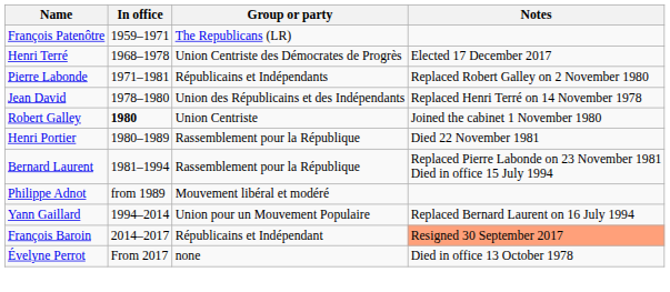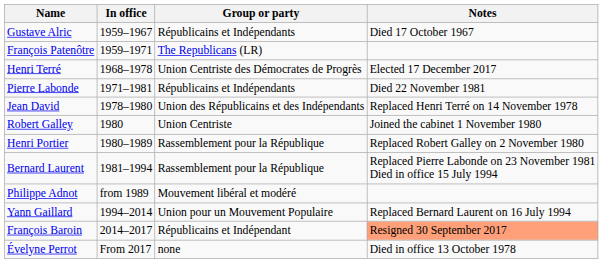 <table class="wikitable sortable">
 <tr>
 <th>Name</th>
 <th>In office</th>
 <th>Group or party</th>
 <th>Notes</th>
+</tr>
+<tr>
+<td><a href='#'>Gustave Alric</a></td>
+<td>1959–1967</td>
+<td>Républicains et Indépendants</td>
+<td>Died 17 October 1967</td>
 </tr>
 <tr>
 <td><a href='#'>François Patenôtre</a></td>
 <td>1959–1971</td>
 <td><a href='#'>The Republicans</a> (LR)</td>
 <td></td>
 </tr>
 <tr>
 <td><a href='#'>Henri Terré</a></td>
 <td>1968–1978</td>
 <td>Union Centriste des Démocrates de Progrès</td>
 <td>Elected 17 December 2017</td>
 </tr>
 <tr>
 <td><a href='#'>Pierre Labonde</a></td>
 <td>1971–1981</td>
 <td>Républicains et Indépendants</td>
-<td>Replaced Robert Galley on 2 November 1980</td>
+<td>Died 22 November 1981</td>
 </tr>
 <tr>
 <td><a href='#'>Jean David</a></td>
 <td>1978–1980</td>
 <td>Union des Républicains et des Indépendants</td>
 <td>Replaced Henri Terré on 14 November 1978</td>
 </tr>
 <tr>
 <td><a href='#'>Robert Galley</a></td>
-<td><strong>1980</strong></td>
+<td>1980</td>
 <td>Union Centriste</td>
 <td>Joined the cabinet 1 November 1980</td>
 </tr>
 <tr>
 <td><a href='#'>Henri Portier</a></td>
 <td>1980–1989</td>
 <td>Rassemblement pour la République</td>
-<td>Died 22 November 1981</td>
+<td>Replaced Robert Galley on 2 November 1980</td>
 </tr>
 <tr>
 <td><a href='#'>Bernard Laurent</a></td>
 <td>1981–1994</td>
 <td>Rassemblement pour la République</td>
 <td>Replaced Pierre Labonde on 23 November 1981<br>Died in office 15 July 1994</td>
 </tr>
 <tr>
 <td><a href='#'>Philippe Adnot</a></td>
 <td>from 1989</td>
 <td>Mouvement libéral et modéré</td>
 <td></td>
 </tr>
 <tr>
 <td><a href='#'>Yann Gaillard</a></td>
 <td>1994–2014</td>
 <td>Union pour un Mouvement Populaire</td>
 <td>Replaced Bernard Laurent on 16 July 1994</td>
 </tr>
 <tr>
 <td><a href='#'>François Baroin</a></td>
 <td>2014–2017</td>
 <td>Républicains et Indépendant</td>
 <td style="background: lightsalmon;">Resigned 30 September 2017</td>
 </tr>
 <tr>
 <td><a href='#'>Évelyne Perrot</a></td>
 <td>From 2017</td>
 <td>none</td>
 <td>Died in office 13 October 1978</td>
 </tr>
 </table>
